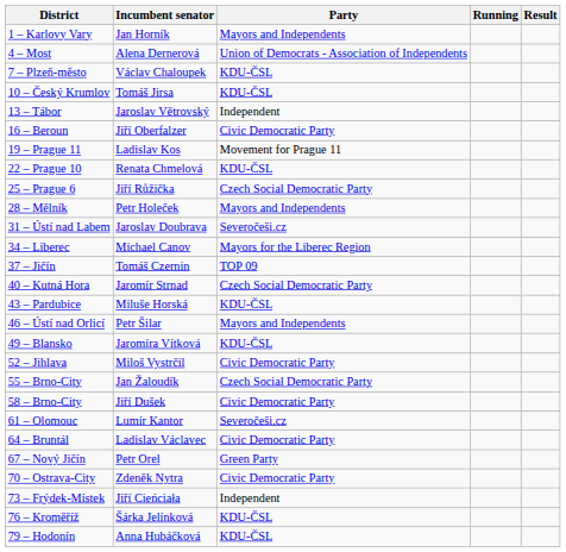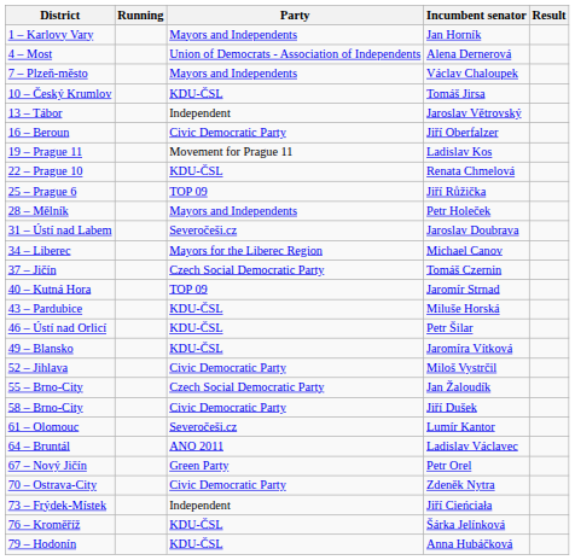 <table class="wikitable">
 <tr>
 <th>District</th>
+<th>Running</th>
+<th>Party</th>
 <th>Incumbent senator</th>
-<th>Party</th>
-<th>Running</th>
 <th>Result</th>
 </tr>
 <tr>
 <td><a href='#'>1 – Karlovy Vary</a></td>
+<td></td>
+<td><a href='#'>Mayors and Independents</a></td>
 <td><a href='#'>Jan Horník</a></td>
-<td><a href='#'>Mayors and Independents</a></td>
-<td></td>
 <td></td>
 </tr>
 <tr>
 <td><a href='#'>4 – Most</a></td>
+<td></td>
+<td><a href='#'>Union of Democrats - Association of Independents</a></td>
 <td><a href='#'>Alena Dernerová</a></td>
-<td><a href='#'>Union of Democrats - Association of Independents</a></td>
-<td></td>
 <td></td>
 </tr>
 <tr>
 <td><a href='#'>7 – Plzeň-město</a></td>
+<td></td>
+<td><a href='#'>Mayors and Independents</a></td>
 <td><a href='#'>Václav Chaloupek</a></td>
-<td><a href='#'>KDU-ČSL</a></td>
-<td></td>
 <td></td>
 </tr>
 <tr>
 <td><a href='#'>10 – Český Krumlov</a></td>
+<td></td>
+<td><a href='#'>KDU-ČSL</a></td>
 <td><a href='#'>Tomáš Jirsa</a></td>
-<td><a href='#'>KDU-ČSL</a></td>
-<td></td>
 <td></td>
 </tr>
 <tr>
 <td><a href='#'>13 – Tábor</a></td>
+<td></td>
+<td>Independent</td>
 <td><a href='#'>Jaroslav Větrovský</a></td>
-<td>Independent</td>
-<td></td>
 <td></td>
 </tr>
 <tr>
 <td><a href='#'>16 – Beroun</a></td>
+<td></td>
+<td><a href='#'>Civic Democratic Party</a></td>
 <td><a href='#'>Jiří Oberfalzer</a></td>
-<td><a href='#'>Civic Democratic Party</a></td>
-<td></td>
 <td></td>
 </tr>
 <tr>
 <td><a href='#'>19 – Prague 11</a></td>
+<td></td>
+<td>Movement for Prague 11</td>
 <td><a href='#'>Ladislav Kos</a></td>
-<td>Movement for Prague 11</td>
-<td></td>
 <td></td>
 </tr>
 <tr>
 <td><a href='#'>22 – Prague 10</a></td>
+<td></td>
+<td><a href='#'>KDU-ČSL</a></td>
 <td><a href='#'>Renata Chmelová</a></td>
-<td><a href='#'>KDU-ČSL</a></td>
-<td></td>
 <td></td>
 </tr>
 <tr>
 <td><a href='#'>25 – Prague 6</a></td>
+<td></td>
+<td><a href='#'>TOP 09</a></td>
 <td><a href='#'>Jiří Růžička</a></td>
-<td><a href='#'>Czech Social Democratic Party</a></td>
-<td></td>
 <td></td>
 </tr>
 <tr>
 <td><a href='#'>28 – Mělník</a></td>
+<td></td>
+<td><a href='#'>Mayors and Independents</a></td>
 <td><a href='#'>Petr Holeček</a></td>
-<td><a href='#'>Mayors and Independents</a></td>
-<td></td>
 <td></td>
 </tr>
 <tr>
 <td><a href='#'>31 – Ústí nad Labem</a></td>
+<td></td>
+<td><a href='#'>Severočeši.cz</a></td>
 <td><a href='#'>Jaroslav Doubrava</a></td>
-<td><a href='#'>Severočeši.cz</a></td>
-<td></td>
 <td></td>
 </tr>
 <tr>
 <td><a href='#'>34 – Liberec</a></td>
+<td></td>
+<td><a href='#'>Mayors for the Liberec Region</a></td>
 <td><a href='#'>Michael Canov</a></td>
-<td><a href='#'>Mayors for the Liberec Region</a></td>
-<td></td>
 <td></td>
 </tr>
 <tr>
 <td><a href='#'>37 – Jičín</a></td>
+<td></td>
+<td><a href='#'>Czech Social Democratic Party</a></td>
 <td><a href='#'>Tomáš Czernin</a></td>
-<td><a href='#'>TOP 09</a></td>
-<td></td>
 <td></td>
 </tr>
 <tr>
 <td><a href='#'>40 – Kutná Hora</a></td>
+<td></td>
+<td><a href='#'>TOP 09</a></td>
 <td><a href='#'>Jaromír Strnad</a></td>
-<td><a href='#'>Czech Social Democratic Party</a></td>
-<td></td>
 <td></td>
 </tr>
 <tr>
 <td><a href='#'>43 – Pardubice</a></td>
+<td></td>
+<td><a href='#'>KDU-ČSL</a></td>
 <td><a href='#'>Miluše Horská</a></td>
-<td><a href='#'>KDU-ČSL</a></td>
-<td></td>
 <td></td>
 </tr>
 <tr>
 <td><a href='#'>46 – Ústí nad Orlicí</a></td>
+<td></td>
+<td><a href='#'>KDU-ČSL</a></td>
 <td><a href='#'>Petr Šilar</a></td>
-<td><a href='#'>Mayors and Independents</a></td>
-<td></td>
 <td></td>
 </tr>
 <tr>
 <td><a href='#'>49 – Blansko</a></td>
+<td></td>
+<td><a href='#'>KDU-ČSL</a></td>
 <td><a href='#'>Jaromíra Vítková</a></td>
-<td><a href='#'>KDU-ČSL</a></td>
-<td></td>
 <td></td>
 </tr>
 <tr>
 <td><a href='#'>52 – Jihlava</a></td>
+<td></td>
+<td><a href='#'>Civic Democratic Party</a></td>
 <td><a href='#'>Miloš Vystrčil</a></td>
-<td><a href='#'>Civic Democratic Party</a></td>
-<td></td>
 <td></td>
 </tr>
 <tr>
 <td><a href='#'>55 – Brno-City</a></td>
+<td></td>
+<td><a href='#'>Czech Social Democratic Party</a></td>
 <td><a href='#'>Jan Žaloudík</a></td>
-<td><a href='#'>Czech Social Democratic Party</a></td>
-<td></td>
 <td></td>
 </tr>
 <tr>
 <td><a href='#'>58 – Brno-City</a></td>
+<td></td>
+<td><a href='#'>Civic Democratic Party</a></td>
 <td><a href='#'>Jiří Dušek</a></td>
-<td><a href='#'>Civic Democratic Party</a></td>
-<td></td>
 <td></td>
 </tr>
 <tr>
 <td><a href='#'>61 – Olomouc</a></td>
+<td></td>
+<td><a href='#'>Severočeši.cz</a></td>
 <td><a href='#'>Lumír Kantor</a></td>
-<td><a href='#'>Severočeši.cz</a></td>
-<td></td>
 <td></td>
 </tr>
 <tr>
 <td><a href='#'>64 – Bruntál</a></td>
+<td></td>
+<td><a href='#'>ANO 2011</a></td>
 <td><a href='#'>Ladislav Václavec</a></td>
-<td><a href='#'>Civic Democratic Party</a></td>
-<td></td>
 <td></td>
 </tr>
 <tr>
 <td><a href='#'>67 – Nový Jičín</a></td>
+<td></td>
+<td><a href='#'>Green Party</a></td>
 <td><a href='#'>Petr Orel</a></td>
-<td><a href='#'>Green Party</a></td>
-<td></td>
 <td></td>
 </tr>
 <tr>
 <td><a href='#'>70 – Ostrava-City</a></td>
+<td></td>
+<td><a href='#'>Civic Democratic Party</a></td>
 <td><a href='#'>Zdeněk Nytra</a></td>
-<td><a href='#'>Civic Democratic Party</a></td>
-<td></td>
 <td></td>
 </tr>
 <tr>
 <td><a href='#'>73 – Frýdek-Místek</a></td>
+<td></td>
+<td>Independent</td>
 <td><a href='#'>Jiří Cieńciała</a></td>
-<td>Independent</td>
-<td></td>
 <td></td>
 </tr>
 <tr>
 <td><a href='#'>76 – Kroměříž</a></td>
+<td></td>
+<td><a href='#'>KDU-ČSL</a></td>
 <td><a href='#'>Šárka Jelínková</a></td>
-<td><a href='#'>KDU-ČSL</a></td>
-<td></td>
 <td></td>
 </tr>
 <tr>
 <td><a href='#'>79 – Hodonín</a></td>
+<td></td>
+<td><a href='#'>KDU-ČSL</a></td>
 <td><a href='#'>Anna Hubáčková</a></td>
-<td><a href='#'>KDU-ČSL</a></td>
-<td></td>
 <td></td>
 </tr>
 </table>
